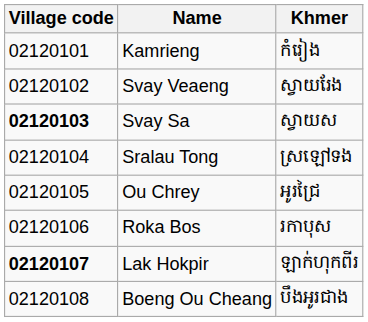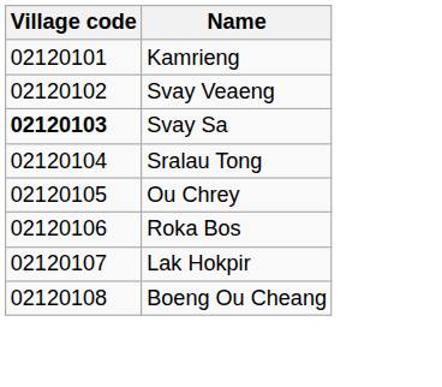 <table class="wikitable">
 <tr>
 <th>Village code</th>
 <th>Name</th>
-<th>Khmer</th>
 </tr>
 <tr>
 <td>02120101</td>
 <td>Kamrieng</td>
-<td>កំរៀង</td>
 </tr>
 <tr>
 <td>02120102</td>
 <td>Svay Veaeng</td>
-<td>ស្វាយរែង</td>
 </tr>
 <tr>
 <td><strong>02120103</strong></td>
 <td>Svay Sa</td>
-<td>ស្វាយស</td>
 </tr>
 <tr>
 <td>02120104</td>
 <td>Sralau Tong</td>
-<td>ស្រឡៅទង</td>
 </tr>
 <tr>
 <td>02120105</td>
 <td>Ou Chrey</td>
-<td>អូរជ្រៃ</td>
 </tr>
 <tr>
 <td>02120106</td>
 <td>Roka Bos</td>
-<td>រកាបុស</td>
 </tr>
 <tr>
-<td><strong>02120107</strong></td>
+<td>02120107</td>
 <td>Lak Hokpir</td>
-<td>ឡាក់ហុកពីរ</td>
 </tr>
 <tr>
 <td>02120108</td>
 <td>Boeng Ou Cheang</td>
-<td>បឹងអូរជាង</td>
 </tr>
 </table>
